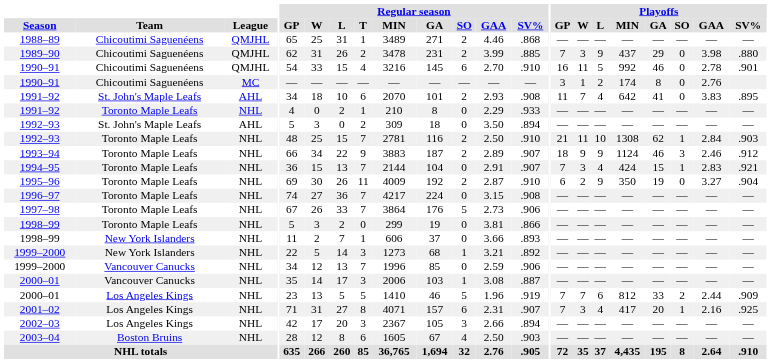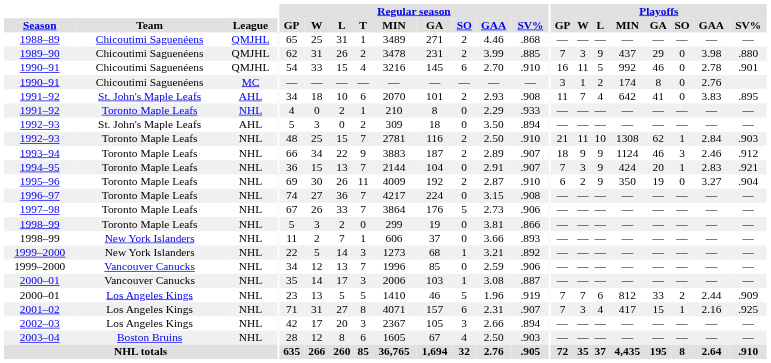 <table border="0" cellpadding="1" cellspacing="0" style="text-align:center; width:85%">
 <tr ALIGN="center" bgcolor="#e0e0e0">
 <th align="center" colspan="3" bgcolor="#ffffff"></th>
 <th align="center" rowspan="99" bgcolor="#ffffff"></th>
 <th align="center" colspan="9" bgcolor="#e0e0e0"><a href='#'>Regular season</a></th>
 <th align="center" rowspan="99" bgcolor="#ffffff"></th>
 <th align="center" colspan="8" bgcolor="#e0e0e0"><a href='#'>Playoffs</a></th>
 </tr>
 <tr ALIGN="center" bgcolor="#e0e0e0">
 <th><a href='#'>Season</a></th>
 <th>Team</th>
 <th>League</th>
 <th>GP</th>
 <th>W</th>
 <th>L</th>
 <th>T</th>
 <th>MIN</th>
 <th>GA</th>
 <th><a href='#'>SO</a></th>
 <th><a href='#'>GAA</a></th>
 <th><a href='#'>SV%</a></th>
 <th>GP</th>
 <th>W</th>
 <th>L</th>
 <th>MIN</th>
 <th>GA</th>
 <th>SO</th>
 <th>GAA</th>
 <th>SV%</th>
 </tr>
 <tr>
 <td><a href='#'>1988–89</a></td>
 <td><a href='#'>Chicoutimi Saguenéens</a></td>
 <td><a href='#'>QMJHL</a></td>
 <td>65</td>
 <td>25</td>
 <td>31</td>
 <td>1</td>
 <td>3489</td>
 <td>271</td>
 <td>2</td>
 <td>4.46</td>
 <td>.868</td>
 <td>—</td>
 <td>—</td>
 <td>—</td>
 <td>—</td>
 <td>—</td>
 <td>—</td>
 <td>—</td>
 <td>—</td>
 </tr>
 <tr bgcolor="#f0f0f0">
 <td><a href='#'>1989–90</a></td>
 <td>Chicoutimi Saguenéens</td>
 <td>QMJHL</td>
 <td>62</td>
 <td>31</td>
 <td>26</td>
 <td>2</td>
 <td>3478</td>
 <td>231</td>
 <td>2</td>
 <td>3.99</td>
 <td>.885</td>
 <td>7</td>
 <td>3</td>
 <td>9</td>
 <td>437</td>
 <td>29</td>
 <td>0</td>
 <td>3.98</td>
 <td>.880</td>
 </tr>
 <tr>
 <td><a href='#'>1990–91</a></td>
 <td>Chicoutimi Saguenéens</td>
 <td>QMJHL</td>
 <td>54</td>
 <td>33</td>
 <td>15</td>
 <td>4</td>
 <td>3216</td>
 <td>145</td>
 <td>6</td>
 <td>2.70</td>
 <td>.910</td>
 <td>16</td>
 <td>11</td>
 <td>5</td>
 <td>992</td>
 <td>46</td>
 <td>0</td>
 <td>2.78</td>
 <td>.901</td>
 </tr>
 <tr bgcolor="#f0f0f0">
 <td><a href='#'>1990–91</a></td>
 <td>Chicoutimi Saguenéens</td>
 <td><a href='#'>MC</a></td>
 <td>—</td>
 <td>—</td>
 <td>—</td>
 <td>—</td>
 <td>—</td>
 <td>—</td>
 <td>—</td>
 <td>—</td>
 <td>—</td>
 <td>3</td>
 <td>1</td>
 <td>2</td>
 <td>174</td>
 <td>8</td>
 <td>0</td>
 <td>2.76</td>
 <td></td>
 </tr>
 <tr>
 <td><a href='#'>1991–92</a></td>
 <td><a href='#'>St. John's Maple Leafs</a></td>
 <td><a href='#'>AHL</a></td>
 <td>34</td>
 <td>18</td>
 <td>10</td>
 <td>6</td>
 <td>2070</td>
 <td>101</td>
 <td>2</td>
 <td>2.93</td>
 <td>.908</td>
 <td>11</td>
 <td>7</td>
 <td>4</td>
 <td>642</td>
 <td>41</td>
 <td>0</td>
 <td>3.83</td>
 <td>.895</td>
 </tr>
 <tr bgcolor="#f0f0f0">
 <td><a href='#'>1991–92</a></td>
 <td><a href='#'>Toronto Maple Leafs</a></td>
 <td><a href='#'>NHL</a></td>
 <td>4</td>
 <td>0</td>
 <td>2</td>
 <td>1</td>
 <td>210</td>
 <td>8</td>
 <td>0</td>
 <td>2.29</td>
 <td>.933</td>
 <td>—</td>
 <td>—</td>
 <td>—</td>
 <td>—</td>
 <td>—</td>
 <td>—</td>
 <td>—</td>
 <td>—</td>
 </tr>
 <tr>
 <td><a href='#'>1992–93</a></td>
 <td>St. John's Maple Leafs</td>
 <td>AHL</td>
 <td>5</td>
 <td>3</td>
 <td>0</td>
 <td>2</td>
 <td>309</td>
 <td>18</td>
 <td>0</td>
 <td>3.50</td>
 <td>.894</td>
 <td>—</td>
 <td>—</td>
 <td>—</td>
 <td>—</td>
 <td>—</td>
 <td>—</td>
 <td>—</td>
 <td>—</td>
 </tr>
 <tr bgcolor="#f0f0f0">
 <td><a href='#'>1992–93</a></td>
 <td>Toronto Maple Leafs</td>
 <td>NHL</td>
 <td>48</td>
 <td>25</td>
 <td>15</td>
 <td>7</td>
 <td>2781</td>
 <td>116</td>
 <td>2</td>
 <td>2.50</td>
 <td>.910</td>
 <td>21</td>
 <td>11</td>
 <td>10</td>
 <td>1308</td>
 <td>62</td>
 <td>1</td>
 <td>2.84</td>
 <td>.903</td>
 </tr>
 <tr>
 <td><a href='#'>1993–94</a></td>
 <td>Toronto Maple Leafs</td>
 <td>NHL</td>
 <td>66</td>
 <td>34</td>
 <td>22</td>
 <td>9</td>
 <td>3883</td>
 <td>187</td>
 <td>2</td>
 <td>2.89</td>
 <td>.907</td>
 <td>18</td>
 <td>9</td>
 <td>9</td>
 <td>1124</td>
 <td>46</td>
 <td>3</td>
 <td>2.46</td>
 <td>.912</td>
 </tr>
 <tr bgcolor="#f0f0f0">
 <td><a href='#'>1994–95</a></td>
 <td>Toronto Maple Leafs</td>
 <td>NHL</td>
 <td>36</td>
 <td>15</td>
 <td>13</td>
 <td>7</td>
 <td>2144</td>
 <td>104</td>
 <td>0</td>
 <td>2.91</td>
 <td>.907</td>
 <td>7</td>
 <td>3</td>
-<td>4</td>
+<td>9</td>
 <td>424</td>
-<td>15</td>
+<td>20</td>
 <td>1</td>
 <td>2.83</td>
 <td>.921</td>
 </tr>
 <tr>
 <td><a href='#'>1995–96</a></td>
 <td>Toronto Maple Leafs</td>
 <td>NHL</td>
 <td>69</td>
 <td>30</td>
 <td>26</td>
 <td>11</td>
 <td>4009</td>
 <td>192</td>
 <td>2</td>
 <td>2.87</td>
 <td>.910</td>
 <td>6</td>
 <td>2</td>
 <td>9</td>
 <td>350</td>
 <td>19</td>
 <td>0</td>
 <td>3.27</td>
 <td>.904</td>
 </tr>
 <tr bgcolor="#f0f0f0">
 <td><a href='#'>1996–97</a></td>
 <td>Toronto Maple Leafs</td>
 <td>NHL</td>
 <td>74</td>
 <td>27</td>
 <td>36</td>
 <td>7</td>
 <td>4217</td>
 <td>224</td>
 <td>0</td>
 <td>3.15</td>
 <td>.908</td>
 <td>—</td>
 <td>—</td>
 <td>—</td>
 <td>—</td>
 <td>—</td>
 <td>—</td>
 <td>—</td>
 <td>—</td>
 </tr>
 <tr>
 <td><a href='#'>1997–98</a></td>
 <td>Toronto Maple Leafs</td>
 <td>NHL</td>
 <td>67</td>
 <td>26</td>
 <td>33</td>
 <td>7</td>
 <td>3864</td>
 <td>176</td>
 <td>5</td>
 <td>2.73</td>
 <td>.906</td>
 <td>—</td>
 <td>—</td>
 <td>—</td>
 <td>—</td>
 <td>—</td>
 <td>—</td>
 <td>—</td>
 <td>—</td>
 </tr>
 <tr bgcolor="#f0f0f0">
 <td><a href='#'>1998–99</a></td>
 <td>Toronto Maple Leafs</td>
 <td>NHL</td>
 <td>5</td>
 <td>3</td>
 <td>2</td>
 <td>0</td>
 <td>299</td>
 <td>19</td>
 <td>0</td>
 <td>3.81</td>
 <td>.866</td>
 <td>—</td>
 <td>—</td>
 <td>—</td>
 <td>—</td>
 <td>—</td>
 <td>—</td>
 <td>—</td>
 <td>—</td>
 </tr>
 <tr>
 <td>1998–99</td>
 <td><a href='#'>New York Islanders</a></td>
 <td>NHL</td>
 <td>11</td>
 <td>2</td>
 <td>7</td>
 <td>1</td>
 <td>606</td>
 <td>37</td>
 <td>0</td>
 <td>3.66</td>
 <td>.893</td>
 <td>—</td>
 <td>—</td>
 <td>—</td>
 <td>—</td>
 <td>—</td>
 <td>—</td>
 <td>—</td>
 <td>—</td>
 </tr>
 <tr bgcolor="#f0f0f0">
 <td><a href='#'>1999–2000</a></td>
 <td>New York Islanders</td>
 <td>NHL</td>
 <td>22</td>
 <td>5</td>
 <td>14</td>
 <td>3</td>
 <td>1273</td>
 <td>68</td>
 <td>1</td>
 <td>3.21</td>
 <td>.892</td>
 <td>—</td>
 <td>—</td>
 <td>—</td>
 <td>—</td>
 <td>—</td>
 <td>—</td>
 <td>—</td>
 <td>—</td>
 </tr>
 <tr>
 <td>1999–2000</td>
 <td><a href='#'>Vancouver Canucks</a></td>
 <td>NHL</td>
 <td>34</td>
 <td>12</td>
 <td>13</td>
 <td>7</td>
 <td>1996</td>
 <td>85</td>
 <td>0</td>
 <td>2.59</td>
 <td>.906</td>
 <td>—</td>
 <td>—</td>
 <td>—</td>
 <td>—</td>
 <td>—</td>
 <td>—</td>
 <td>—</td>
 <td>—</td>
 </tr>
 <tr bgcolor="#f0f0f0">
 <td><a href='#'>2000–01</a></td>
 <td>Vancouver Canucks</td>
 <td>NHL</td>
 <td>35</td>
 <td>14</td>
 <td>17</td>
 <td>3</td>
 <td>2006</td>
 <td>103</td>
 <td>1</td>
 <td>3.08</td>
 <td>.887</td>
 <td>—</td>
 <td>—</td>
 <td>—</td>
 <td>—</td>
 <td>—</td>
 <td>—</td>
 <td>—</td>
 <td>—</td>
 </tr>
 <tr>
 <td>2000–01</td>
 <td><a href='#'>Los Angeles Kings</a></td>
 <td>NHL</td>
 <td>23</td>
 <td>13</td>
 <td>5</td>
 <td>5</td>
 <td>1410</td>
 <td>46</td>
 <td>5</td>
 <td>1.96</td>
 <td>.919</td>
 <td>7</td>
 <td>7</td>
 <td>6</td>
 <td>812</td>
 <td>33</td>
 <td>2</td>
 <td>2.44</td>
 <td>.909</td>
 </tr>
 <tr bgcolor="#f0f0f0">
 <td><a href='#'>2001–02</a></td>
 <td>Los Angeles Kings</td>
 <td>NHL</td>
 <td>71</td>
 <td>31</td>
 <td>27</td>
 <td>8</td>
 <td>4071</td>
 <td>157</td>
 <td>6</td>
 <td>2.31</td>
 <td>.907</td>
 <td>7</td>
 <td>3</td>
 <td>4</td>
 <td>417</td>
-<td>20</td>
+<td>15</td>
 <td>1</td>
 <td>2.16</td>
 <td>.925</td>
 </tr>
 <tr>
 <td><a href='#'>2002–03</a></td>
 <td>Los Angeles Kings</td>
 <td>NHL</td>
 <td>42</td>
 <td>17</td>
 <td>20</td>
 <td>3</td>
 <td>2367</td>
 <td>105</td>
 <td>3</td>
 <td>2.66</td>
 <td>.894</td>
 <td>—</td>
 <td>—</td>
 <td>—</td>
 <td>—</td>
 <td>—</td>
 <td>—</td>
 <td>—</td>
 <td>—</td>
 </tr>
 <tr bgcolor="#f0f0f0">
 <td><a href='#'>2003–04</a></td>
 <td><a href='#'>Boston Bruins</a></td>
 <td>NHL</td>
 <td>28</td>
 <td>12</td>
 <td>8</td>
 <td>6</td>
 <td>1605</td>
 <td>67</td>
 <td>4</td>
 <td>2.50</td>
 <td>.903</td>
 <td>—</td>
 <td>—</td>
 <td>—</td>
 <td>—</td>
 <td>—</td>
 <td>—</td>
 <td>—</td>
 <td>—</td>
 </tr>
 <tr bgcolor="#e0e0e0">
 <th colspan=3>NHL totals</th>
 <th>635</th>
 <th>266</th>
 <th>260</th>
 <th>85</th>
 <th>36,765</th>
 <th>1,694</th>
 <th>32</th>
 <th>2.76</th>
 <th>.905</th>
 <th>72</th>
 <th>35</th>
 <th>37</th>
 <th>4,435</th>
 <th>195</th>
 <th>8</th>
 <th>2.64</th>
 <th>.910</th>
 </tr>
 </table>
